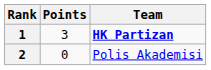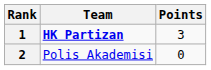 <table class="wikitable" style="text-align: center;">
 <tr>
 <th>Rank</th>
+<th>Team</th>
 <th>Points</th>
-<th>Team</th>
 </tr>
 <tr>
 <th>1</th>
+<td style="text-align: left;"> <strong><a href='#'>HK Partizan</a></strong></td>
 <td>3</td>
-<td style="text-align: left;"> <strong><a href='#'>HK Partizan</a></strong></td>
 </tr>
 <tr>
 <th>2</th>
+<td style="text-align: left;"> <a href='#'>Polis Akademisi</a></td>
 <td>0</td>
-<td style="text-align: left;"> <a href='#'>Polis Akademisi</a></td>
 </tr>
 </table>
